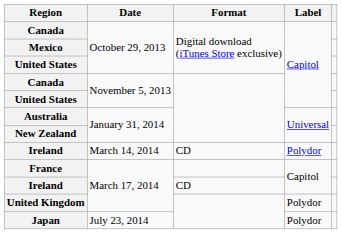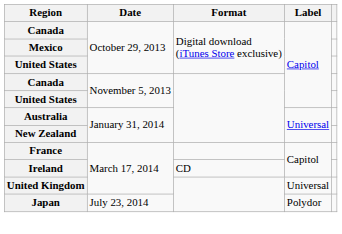 <table class="wikitable plainrowheaders">
 <tr>
 <th scope="col">Region</th>
 <th scope="col">Date</th>
 <th scope="col">Format</th>
 <th scope="col">Label</th>
 <th scope="col"></th>
 </tr>
 <tr>
 <th scope="row">Canada</th>
 <td rowspan="3">October 29, 2013</td>
 <td rowspan="3">Digital download<br>(<a href='#'>iTunes Store</a> exclusive)</td>
 <td rowspan="5"><a href='#'>Capitol</a></td>
 <td align="center"></td>
 </tr>
 <tr>
 <th scope="row">Mexico</th>
 <td align="center"></td>
 </tr>
 <tr>
 <th scope="row">United States</th>
 <td align="center"></td>
 </tr>
 <tr>
 <th scope="row">Canada</th>
 <td rowspan="2">November 5, 2013</td>
 <td rowspan="4"></td>
 <td align="center"></td>
 </tr>
 <tr>
 <th scope="row">United States</th>
 <td align="center"></td>
 </tr>
 <tr>
 <th scope="row">Australia</th>
 <td rowspan="2">January 31, 2014</td>
 <td rowspan="2"><a href='#'>Universal</a></td>
 <td align="center"></td>
 </tr>
 <tr>
 <th scope="row">New Zealand</th>
 <td align="center"></td>
 </tr>
 <tr>
-<th scope="row">Ireland</th>
-<td>March 14, 2014</td>
-<td>CD</td>
-<td><a href='#'>Polydor</a></td>
-<td align="center"></td>
-</tr>
-<tr>
 <th scope="row">France</th>
 <td rowspan="3">March 17, 2014</td>
 <td></td>
 <td rowspan="2">Capitol</td>
 <td align="center"></td>
 </tr>
 <tr>
 <th scope="row">Ireland</th>
 <td>CD</td>
 <td align="center"></td>
 </tr>
 <tr>
 <th scope="row">United Kingdom</th>
 <td rowspan="2"></td>
-<td>Polydor</td>
+<td>Universal</td>
 <td align="center"></td>
 </tr>
 <tr>
 <th scope="row">Japan</th>
 <td>July 23, 2014</td>
 <td>Polydor</td>
 <td align="center"></td>
 </tr>
 </table>
